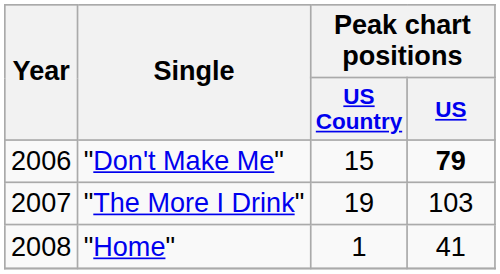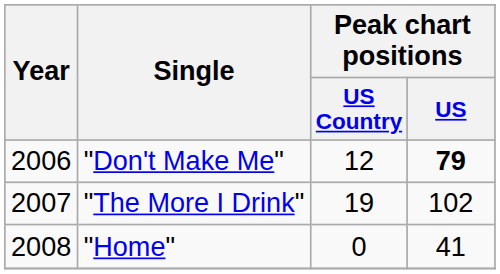 <table class="wikitable" style="text-align:center;">
 <tr>
 <th rowspan="2">Year</th>
 <th rowspan="2">Single</th>
 <th colspan="2">Peak chart<br>positions</th>
 </tr>
 <tr style="font-size:smaller;">
 <th width="45"><a href='#'>US Country</a></th>
 <th width="45"><a href='#'>US</a></th>
 </tr>
 <tr>
 <td>2006</td>
 <td align="left">"<a href='#'>Don't Make Me</a>"</td>
-<td>15</td>
+<td>12</td>
 <td><strong>79</strong></td>
 </tr>
 <tr>
 <td>2007</td>
 <td align="left">"<a href='#'>The More I Drink</a>"</td>
 <td>19</td>
-<td>103</td>
+<td>102</td>
 </tr>
 <tr>
 <td>2008</td>
 <td align="left">"<a href='#'>Home</a>"</td>
-<td>1</td>
+<td>0</td>
 <td>41</td>
 </tr>
 <tr>
 </tr>
 </table>
